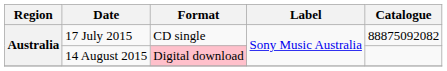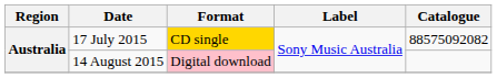 <table class="wikitable plainrowheaders">
 <tr>
 <th scope="col">Region</th>
 <th scope="col">Date</th>
 <th scope="col">Format</th>
 <th scope="col">Label</th>
 <th scope="col">Catalogue</th>
 </tr>
 <tr>
 <th scope="row" rowspan="2">Australia</th>
 <td>17 July 2015</td>
-<td>CD single</td>
+<td style="background: gold;">CD single</td>
 <td rowspan="2"><a href='#'>Sony Music Australia</a></td>
-<td>88875092082</td>
+<td>88575092082</td>
 </tr>
 <tr>
 <td>14 August 2015</td>
 <td style="background: pink;">Digital download</td>
 <td></td>
 </tr>
 <tr>
 </tr>
 </table>
